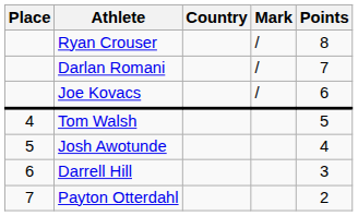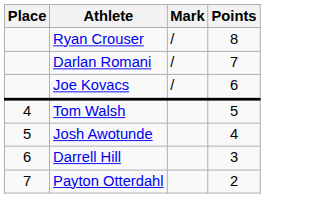 <table class="wikitable">
 <tr>
 <th>Place</th>
 <th>Athlete</th>
-<th>Country</th>
 <th>Mark</th>
 <th>Points</th>
 </tr>
 <tr>
 <td align=center></td>
 <td><a href='#'>Ryan Crouser</a></td>
-<td></td>
 <td> /<br><em></em></td>
 <td align=center>8</td>
 </tr>
 <tr>
 <td align=center></td>
 <td><a href='#'>Darlan Romani</a></td>
-<td></td>
 <td> /<br><em></em></td>
 <td align=center>7</td>
 </tr>
 <tr>
 <td align=center></td>
 <td><a href='#'>Joe Kovacs</a></td>
-<td></td>
 <td> /<br><em></em></td>
 <td align=center>6</td>
 </tr>
 <tr style="border-top:3px solid black;">
 <td align=center>4</td>
 <td><a href='#'>Tom Walsh</a></td>
 <td></td>
-<td></td>
 <td align=center>5</td>
 </tr>
 <tr>
 <td align=center>5</td>
 <td><a href='#'>Josh Awotunde</a></td>
-<td></td>
 <td></td>
 <td align=center>4</td>
 </tr>
 <tr>
 <td align=center>6</td>
 <td><a href='#'>Darrell Hill</a></td>
 <td></td>
-<td></td>
 <td align=center>3</td>
 </tr>
 <tr>
 <td align=center>7</td>
 <td><a href='#'>Payton Otterdahl</a></td>
 <td></td>
-<td></td>
 <td align=center>2</td>
 </tr>
 </table>
